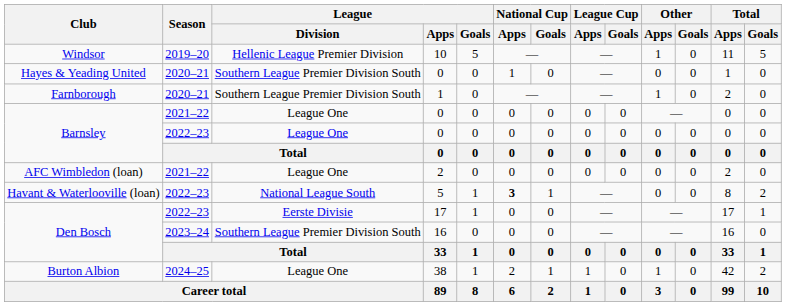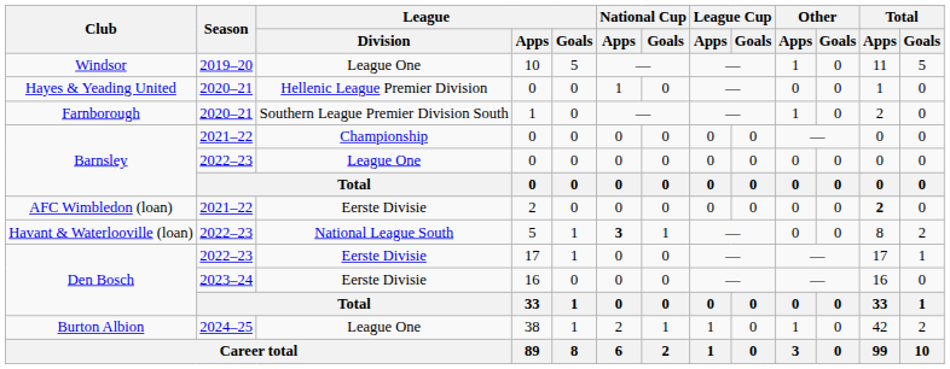 <table class="wikitable" style="text-align:center">
 <tr>
 <th rowspan="2">Club</th>
 <th rowspan="2">Season</th>
 <th colspan="3">League</th>
 <th colspan="2">National Cup</th>
 <th colspan="2">League Cup</th>
 <th colspan="2">Other</th>
 <th colspan="2">Total</th>
 </tr>
 <tr>
 <th>Division</th>
 <th>Apps</th>
 <th>Goals</th>
 <th>Apps</th>
 <th>Goals</th>
 <th>Apps</th>
 <th>Goals</th>
 <th>Apps</th>
 <th>Goals</th>
 <th>Apps</th>
 <th>Goals</th>
 </tr>
 <tr>
 <td><a href='#'>Windsor</a></td>
 <td><a href='#'>2019–20</a></td>
-<td><a href='#'>Hellenic League</a> Premier Division</td>
+<td>League One</td>
 <td>10</td>
 <td>5</td>
 <td colspan="2">—</td>
 <td colspan="2">—</td>
 <td>1</td>
 <td>0</td>
 <td>11</td>
 <td>5</td>
 </tr>
 <tr>
 <td><a href='#'>Hayes & Yeading United</a></td>
 <td><a href='#'>2020–21</a></td>
-<td><a href='#'>Southern League</a> Premier Division South</td>
+<td><a href='#'>Hellenic League</a> Premier Division</td>
 <td>0</td>
 <td>0</td>
 <td>1</td>
 <td>0</td>
 <td colspan="2">—</td>
 <td>0</td>
 <td>0</td>
 <td>1</td>
 <td>0</td>
 </tr>
 <tr>
 <td><a href='#'>Farnborough</a></td>
 <td><a href='#'>2020–21</a></td>
 <td>Southern League Premier Division South</td>
 <td>1</td>
 <td>0</td>
 <td colspan="2">—</td>
 <td colspan="2">—</td>
 <td>1</td>
 <td>0</td>
 <td>2</td>
 <td>0</td>
 </tr>
 <tr>
 <td rowspan="3"><a href='#'>Barnsley</a></td>
 <td><a href='#'>2021–22</a></td>
-<td>League One</td>
+<td><a href='#'>Championship</a></td>
 <td>0</td>
 <td>0</td>
 <td>0</td>
 <td>0</td>
 <td>0</td>
 <td>0</td>
 <td colspan="2">—</td>
 <td>0</td>
 <td>0</td>
 </tr>
 <tr>
 <td><a href='#'>2022–23</a></td>
 <td><a href='#'>League One</a></td>
 <td>0</td>
 <td>0</td>
 <td>0</td>
 <td>0</td>
 <td>0</td>
 <td>0</td>
 <td>0</td>
 <td>0</td>
 <td>0</td>
 <td>0</td>
 </tr>
 <tr>
 <th colspan=2>Total</th>
 <th>0</th>
 <th>0</th>
 <th>0</th>
 <th>0</th>
 <th>0</th>
 <th>0</th>
 <th>0</th>
 <th>0</th>
 <th>0</th>
 <th>0</th>
 </tr>
 <tr>
 <td><a href='#'>AFC Wimbledon</a> (loan)</td>
 <td><a href='#'>2021–22</a></td>
-<td>League One</td>
+<td>Eerste Divisie</td>
 <td>2</td>
 <td>0</td>
 <td>0</td>
 <td>0</td>
 <td>0</td>
 <td>0</td>
 <td>0</td>
 <td>0</td>
-<td>2</td>
+<td><strong>2</strong></td>
 <td>0</td>
 </tr>
 <tr>
 <td><a href='#'>Havant & Waterlooville</a> (loan)</td>
 <td><a href='#'>2022–23</a></td>
 <td><a href='#'>National League South</a></td>
 <td>5</td>
 <td>1</td>
 <td><strong>3</strong></td>
 <td>1</td>
 <td colspan="2">—</td>
 <td>0</td>
 <td>0</td>
 <td>8</td>
 <td>2</td>
 </tr>
 <tr>
 <td rowspan=3><a href='#'>Den Bosch</a></td>
 <td><a href='#'>2022–23</a></td>
 <td><a href='#'>Eerste Divisie</a></td>
 <td>17</td>
 <td>1</td>
 <td>0</td>
 <td>0</td>
 <td colspan="2">—</td>
 <td colspan="2">—</td>
 <td>17</td>
 <td>1</td>
 </tr>
 <tr>
 <td><a href='#'>2023–24</a></td>
-<td><a href='#'>Southern League</a> Premier Division South</td>
+<td>Eerste Divisie</td>
 <td>16</td>
 <td>0</td>
 <td>0</td>
 <td>0</td>
 <td colspan="2">—</td>
 <td colspan="2">—</td>
 <td>16</td>
 <td>0</td>
 </tr>
 <tr>
 <th colspan=2>Total</th>
 <th>33</th>
 <th>1</th>
 <th>0</th>
 <th>0</th>
 <th>0</th>
 <th>0</th>
 <th>0</th>
 <th>0</th>
 <th>33</th>
 <th>1</th>
 </tr>
 <tr>
 <td><a href='#'>Burton Albion</a></td>
 <td><a href='#'>2024–25</a></td>
 <td>League One</td>
 <td>38</td>
 <td>1</td>
 <td>2</td>
 <td>1</td>
 <td>1</td>
 <td>0</td>
 <td>1</td>
 <td>0</td>
 <td>42</td>
 <td>2</td>
 </tr>
 <tr>
 <th colspan=3>Career total</th>
 <th>89</th>
 <th>8</th>
 <th>6</th>
 <th>2</th>
 <th>1</th>
 <th>0</th>
 <th>3</th>
 <th>0</th>
 <th>99</th>
 <th>10</th>
 </tr>
 </table>
